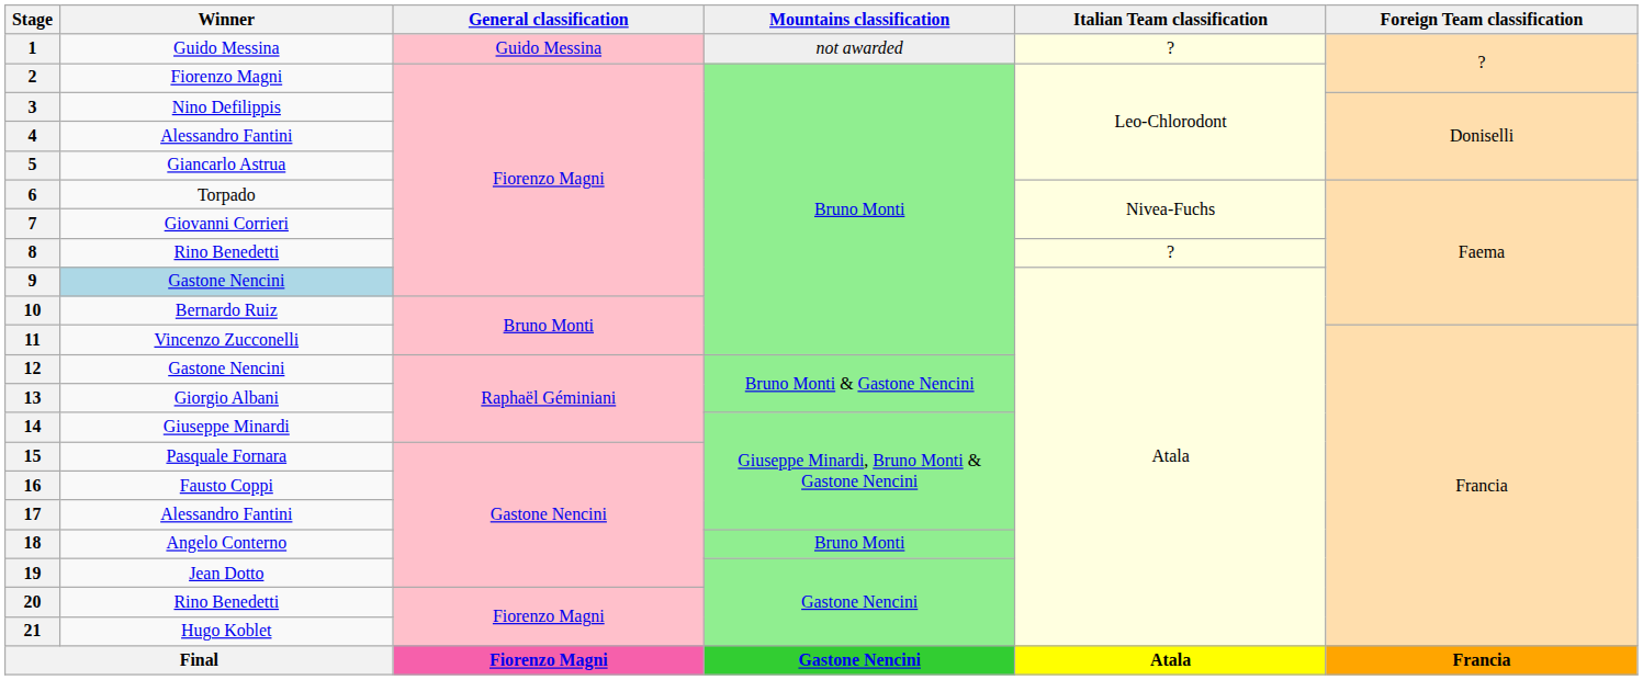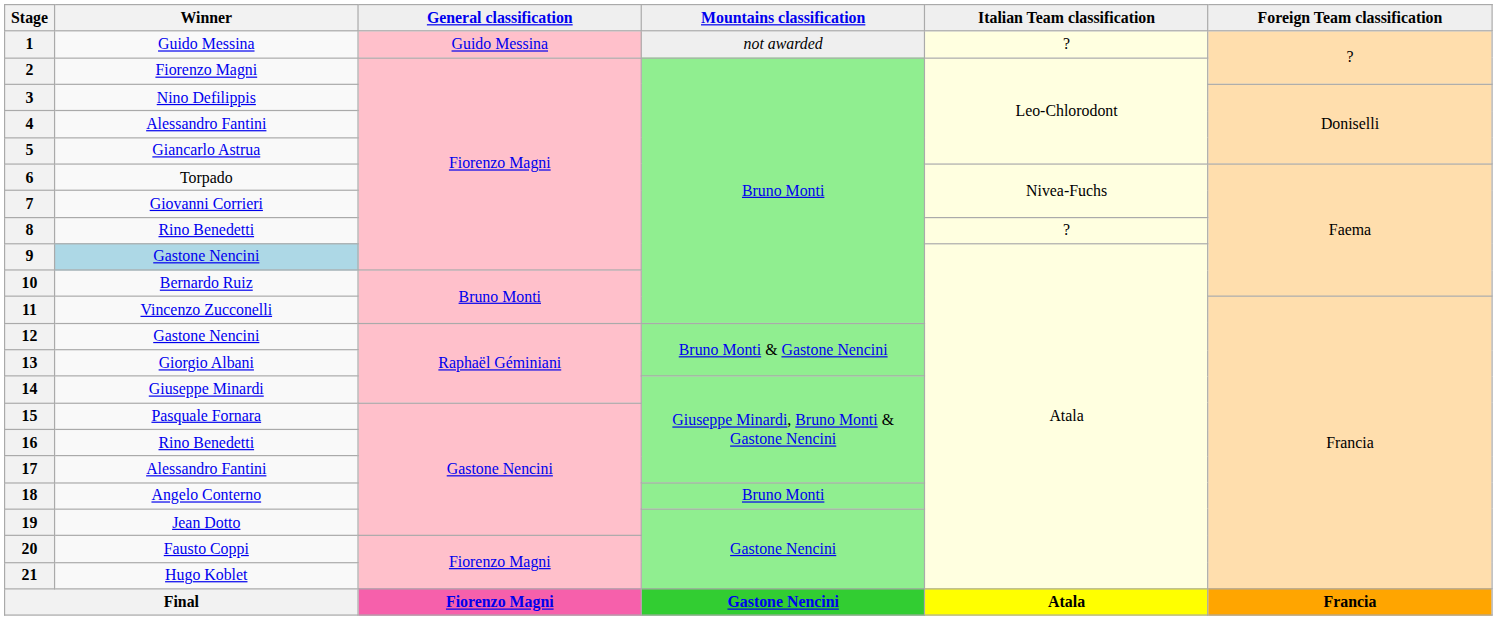 <table class="wikitable" style="text-align: center; font-size:smaller;">
 <tr style="background:#efefef;">
 <th style="width:1%;">Stage</th>
 <th style="width:15%;">Winner</th>
 <th style="background:#efefef; width:14%;"><a href='#'>General classification</a><br></th>
 <th style="background:#efefef; width:14%;"><a href='#'>Mountains classification</a></th>
 <th style="background:#efefef; width:14%;">Italian Team classification</th>
 <th style="background:#efefef; width:14%;">Foreign Team classification</th>
 </tr>
 <tr>
 <th>1</th>
 <td><a href='#'>Guido Messina</a></td>
 <td style="background:pink;" rowspan="1"><a href='#'>Guido Messina</a></td>
 <td style="background:#EFEFEF;" rowspan="1"><em>not awarded</em></td>
 <td style="background:lightyellow;" rowspan="1">?</td>
 <td style="background:navajowhite;" rowspan="2">?</td>
 </tr>
 <tr>
 <th>2</th>
 <td><a href='#'>Fiorenzo Magni</a></td>
 <td style="background:pink;" rowspan="8"><a href='#'>Fiorenzo Magni</a></td>
 <td style="background:lightgreen;" rowspan="10"><a href='#'>Bruno Monti</a></td>
 <td style="background:lightyellow;" rowspan="4">Leo-Chlorodont</td>
 </tr>
 <tr>
 <th>3</th>
 <td><a href='#'>Nino Defilippis</a></td>
 <td style="background:navajowhite;" rowspan="3">Doniselli</td>
 </tr>
 <tr>
 <th>4</th>
 <td><a href='#'>Alessandro Fantini</a></td>
 </tr>
 <tr>
 <th>5</th>
 <td><a href='#'>Giancarlo Astrua</a></td>
 </tr>
 <tr>
 <th>6</th>
 <td>Torpado</td>
 <td style="background:lightyellow;" rowspan="2">Nivea-Fuchs</td>
 <td style="background:navajowhite;" rowspan="5">Faema</td>
 </tr>
 <tr>
 <th>7</th>
 <td><a href='#'>Giovanni Corrieri</a></td>
 </tr>
 <tr>
 <th>8</th>
 <td><a href='#'>Rino Benedetti</a></td>
 <td style="background:lightyellow;" rowspan="1">?</td>
 </tr>
 <tr>
 <th>9</th>
 <td style="background: lightblue;"><a href='#'>Gastone Nencini</a></td>
 <td style="background:lightyellow;" rowspan="13">Atala</td>
 </tr>
 <tr>
 <th>10</th>
 <td><a href='#'>Bernardo Ruiz</a></td>
 <td style="background:pink;" rowspan="2"><a href='#'>Bruno Monti</a></td>
 </tr>
 <tr>
 <th>11</th>
 <td><a href='#'>Vincenzo Zucconelli</a></td>
 <td style="background:navajowhite;" rowspan="11">Francia</td>
 </tr>
 <tr>
 <th>12</th>
 <td><a href='#'>Gastone Nencini</a></td>
 <td style="background:pink;" rowspan="3"><a href='#'>Raphaël Géminiani</a></td>
 <td style="background:lightgreen;" rowspan="2"><a href='#'>Bruno Monti</a> & <a href='#'>Gastone Nencini</a></td>
 </tr>
 <tr>
 <th>13</th>
 <td><a href='#'>Giorgio Albani</a></td>
 </tr>
 <tr>
 <th>14</th>
 <td><a href='#'>Giuseppe Minardi</a></td>
 <td style="background:lightgreen;" rowspan="4"><a href='#'>Giuseppe Minardi</a>, <a href='#'>Bruno Monti</a> & <a href='#'>Gastone Nencini</a></td>
 </tr>
 <tr>
 <th>15</th>
 <td><a href='#'>Pasquale Fornara</a></td>
 <td style="background:pink;" rowspan="5"><a href='#'>Gastone Nencini</a></td>
 </tr>
 <tr>
 <th>16</th>
-<td><a href='#'>Fausto Coppi</a></td>
+<td><a href='#'>Rino Benedetti</a></td>
 </tr>
 <tr>
 <th>17</th>
 <td><a href='#'>Alessandro Fantini</a></td>
 </tr>
 <tr>
 <th>18</th>
 <td><a href='#'>Angelo Conterno</a></td>
 <td style="background:lightgreen;" rowspan="1"><a href='#'>Bruno Monti</a></td>
 </tr>
 <tr>
 <th>19</th>
 <td><a href='#'>Jean Dotto</a></td>
 <td style="background:lightgreen;" rowspan="3"><a href='#'>Gastone Nencini</a></td>
 </tr>
 <tr>
 <th>20</th>
-<td><a href='#'>Rino Benedetti</a></td>
+<td><a href='#'>Fausto Coppi</a></td>
 <td style="background:pink;" rowspan="2"><a href='#'>Fiorenzo Magni</a></td>
 </tr>
 <tr>
 <th>21</th>
 <td><a href='#'>Hugo Koblet</a></td>
 </tr>
 <tr>
 <th colspan=2><strong>Final</strong></th>
 <th style="background:#F660AB;"><strong><a href='#'>Fiorenzo Magni</a></strong></th>
 <th style="background:#32CD32;"><strong><a href='#'>Gastone Nencini</a></strong></th>
 <th style="background:yellow;"><strong>Atala</strong></th>
 <th style="background:orange;"><strong>Francia</strong></th>
 </tr>
 </table>
